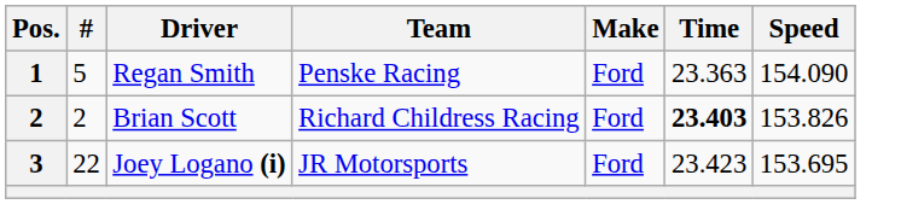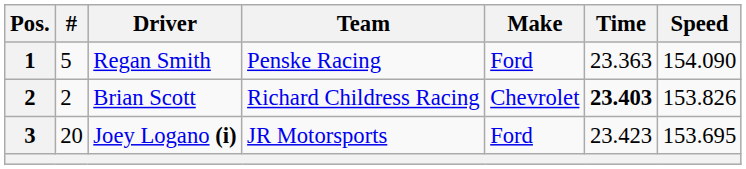 <table class="wikitable" style="font-size:95%">
 <tr>
 <th>Pos.</th>
 <th>#</th>
 <th>Driver</th>
 <th>Team</th>
 <th>Make</th>
 <th>Time</th>
 <th>Speed</th>
 </tr>
 <tr>
 <th>1</th>
 <td>5</td>
 <td><a href='#'>Regan Smith</a></td>
 <td><a href='#'>Penske Racing</a></td>
 <td><a href='#'>Ford</a></td>
 <td>23.363</td>
 <td>154.090</td>
 </tr>
 <tr>
 <th>2</th>
 <td>2</td>
 <td><a href='#'>Brian Scott</a></td>
 <td><a href='#'>Richard Childress Racing</a></td>
-<td><a href='#'>Ford</a></td>
+<td><a href='#'>Chevrolet</a></td>
 <td><strong>23.403</strong></td>
 <td>153.826</td>
 </tr>
 <tr>
 <th>3</th>
-<td>22</td>
+<td>20</td>
 <td><a href='#'>Joey Logano</a> <strong>(i)</strong></td>
 <td><a href='#'>JR Motorsports</a></td>
 <td><a href='#'>Ford</a></td>
 <td>23.423</td>
 <td>153.695</td>
 </tr>
 <tr>
 <th colspan="7"></th>
 </tr>
 </table>
